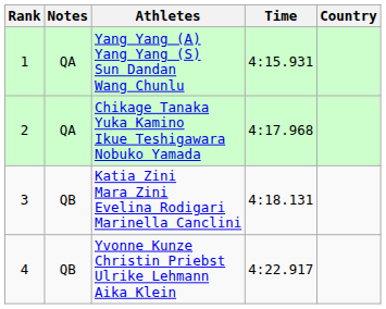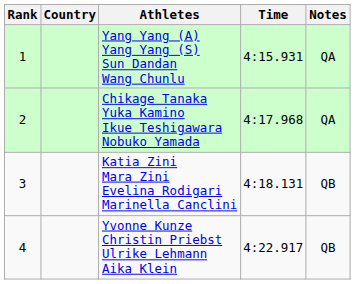 <table class="wikitable" style="text-align:center">
 <tr>
 <th>Rank</th>
-<th>Notes</th>
+<th>Country</th>
 <th>Athletes</th>
 <th>Time</th>
-<th>Country</th>
+<th>Notes</th>
 </tr>
 <tr bgcolor=ccffcc>
 <td>1</td>
-<td>QA</td>
+<td align=left></td>
 <td align=left><a href='#'>Yang Yang (A)</a> <br> <a href='#'>Yang Yang (S)</a> <br> <a href='#'>Sun Dandan</a> <br> <a href='#'>Wang Chunlu</a></td>
 <td>4:15.931</td>
-<td align=left></td>
+<td>QA</td>
 </tr>
 <tr bgcolor=ccffcc>
 <td>2</td>
-<td>QA</td>
+<td align=left></td>
 <td align=left><a href='#'>Chikage Tanaka</a> <br> <a href='#'>Yuka Kamino</a> <br> <a href='#'>Ikue Teshigawara</a> <br> <a href='#'>Nobuko Yamada</a></td>
 <td>4:17.968</td>
-<td align=left></td>
+<td>QA</td>
 </tr>
 <tr>
 <td>3</td>
-<td>QB</td>
+<td align=left></td>
 <td align=left><a href='#'>Katia Zini</a> <br> <a href='#'>Mara Zini</a> <br> <a href='#'>Evelina Rodigari</a> <br> <a href='#'>Marinella Canclini</a></td>
 <td>4:18.131</td>
-<td align=left></td>
+<td>QB</td>
 </tr>
 <tr>
 <td>4</td>
-<td>QB</td>
+<td align=left></td>
 <td align=left><a href='#'>Yvonne Kunze</a> <br> <a href='#'>Christin Priebst</a> <br> <a href='#'>Ulrike Lehmann</a> <br> <a href='#'>Aika Klein</a></td>
 <td>4:22.917</td>
-<td align=left></td>
+<td>QB</td>
 </tr>
 </table>
